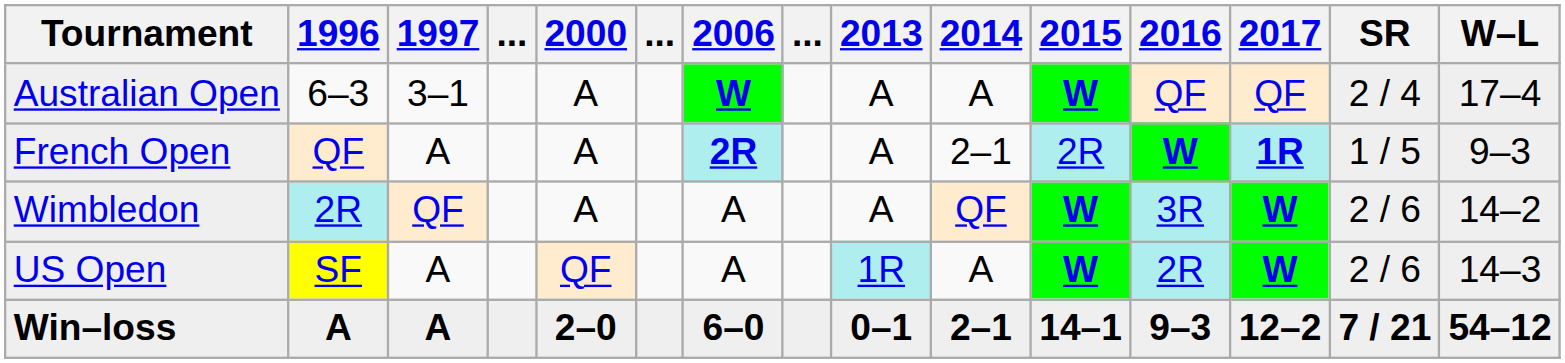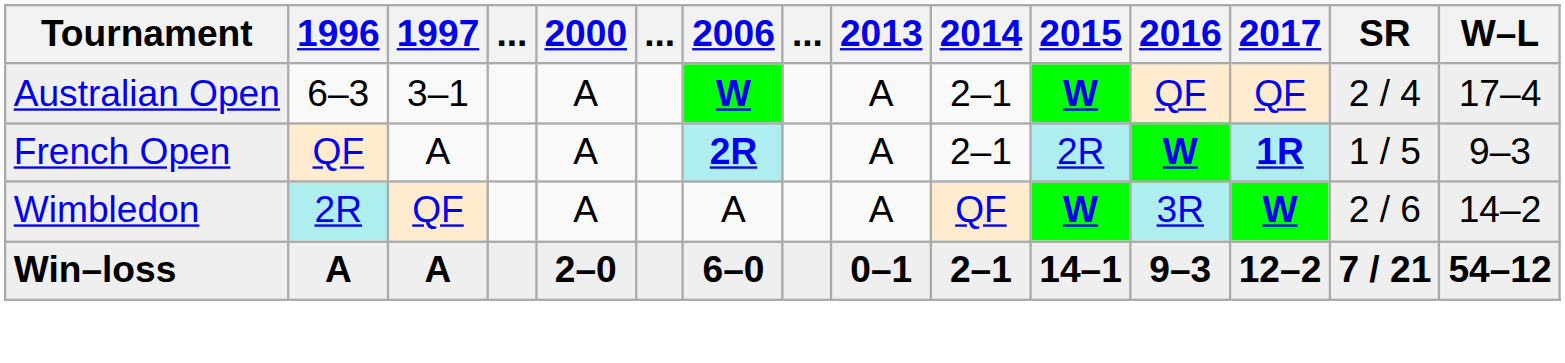 <table class=wikitable style=text-align:center;>
 <tr>
 <th>Tournament</th>
 <th><a href='#'>1996</a></th>
 <th><a href='#'>1997</a></th>
 <th>...</th>
 <th><a href='#'>2000</a></th>
 <th>...</th>
 <th><a href='#'>2006</a></th>
 <th>...</th>
 <th><a href='#'>2013</a></th>
 <th><a href='#'>2014</a></th>
 <th><a href='#'>2015</a></th>
 <th><a href='#'>2016</a></th>
 <th><a href='#'>2017</a></th>
 <th>SR</th>
 <th>W–L</th>
 </tr>
 <tr>
 <td align=left bgcolor=efefef><a href='#'>Australian Open</a></td>
 <td>6–3</td>
 <td>3–1</td>
 <td></td>
 <td>A</td>
 <td></td>
 <td bgcolor=lime><strong><a href='#'>W</a></strong></td>
 <td></td>
 <td>A</td>
-<td>A</td>
+<td>2–1</td>
 <td bgcolor=lime><strong><a href='#'>W</a></strong></td>
 <td bgcolor=ffebcd><a href='#'>QF</a></td>
 <td bgcolor=ffebcd><a href='#'>QF</a></td>
 <td bgcolor=efefef>2 / 4</td>
 <td bgcolor=efefef>17–4</td>
 </tr>
 <tr>
 <td align=left bgcolor=efefef><a href='#'>French Open</a></td>
 <td bgcolor=ffebcd><a href='#'>QF</a></td>
 <td>A</td>
 <td></td>
 <td>A</td>
 <td></td>
 <td bgcolor=afeeee><strong><a href='#'>2R</a></strong></td>
 <td></td>
 <td>A</td>
 <td>2–1</td>
 <td bgcolor=afeeee><a href='#'>2R</a></td>
 <td bgcolor=lime><strong><a href='#'>W</a></strong></td>
 <td bgcolor=afeeee><strong><a href='#'>1R</a></strong></td>
 <td bgcolor=efefef>1 / 5</td>
 <td bgcolor=efefef>9–3</td>
 </tr>
 <tr>
 <td align=left bgcolor=efefef><a href='#'>Wimbledon</a></td>
 <td bgcolor=afeeee><a href='#'>2R</a></td>
 <td bgcolor=ffebcd><a href='#'>QF</a></td>
 <td></td>
 <td>A</td>
 <td></td>
 <td>A</td>
 <td></td>
 <td>A</td>
 <td bgcolor=ffebcd><a href='#'>QF</a></td>
 <td bgcolor=lime><strong><a href='#'>W</a></strong></td>
 <td bgcolor=afeeee><a href='#'>3R</a></td>
 <td bgcolor=lime><strong><a href='#'>W</a></strong></td>
 <td bgcolor=efefef>2 / 6</td>
 <td bgcolor=efefef>14–2</td>
 </tr>
-<tr>
-<td align=left bgcolor=efefef><a href='#'>US Open</a></td>
-<td bgcolor=yellow><a href='#'>SF</a></td>
-<td>A</td>
-<td></td>
-<td bgcolor=ffebcd><a href='#'>QF</a></td>
-<td></td>
-<td>A</td>
-<td></td>
-<td bgcolor=afeeee><a href='#'>1R</a></td>
-<td>A</td>
-<td bgcolor=lime><strong><a href='#'>W</a></strong></td>
-<td bgcolor=afeeee><a href='#'>2R</a></td>
-<td bgcolor=lime><strong><a href='#'>W</a></strong></td>
-<td bgcolor=efefef>2 / 6</td>
-<td bgcolor=efefef>14–3</td>
-</tr>
 <tr style=background:#efefef;font-weight:bold>
 <td style="text-align:left">Win–loss</td>
 <td>A</td>
 <td>A</td>
 <td></td>
 <td>2–0</td>
 <td></td>
 <td>6–0</td>
 <td></td>
 <td>0–1</td>
 <td>2–1</td>
 <td>14–1</td>
 <td>9–3</td>
 <td>12–2</td>
 <td>7 / 21</td>
 <td>54–12</td>
 </tr>
 </table>
